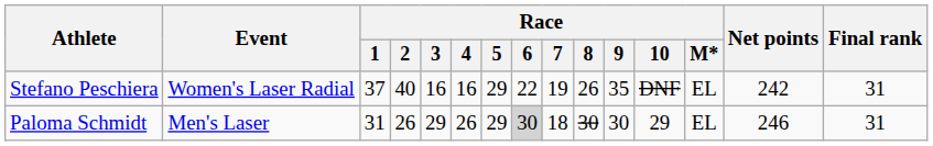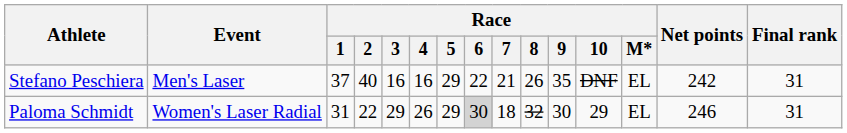 <table class="wikitable" style="font-size:90%">
 <tr>
 <th rowspan="2">Athlete</th>
 <th rowspan="2">Event</th>
 <th colspan="11">Race</th>
 <th rowspan="2">Net points</th>
 <th rowspan="2">Final rank</th>
 </tr>
 <tr style="font-size:95%">
 <th>1</th>
 <th>2</th>
 <th>3</th>
 <th>4</th>
 <th>5</th>
 <th>6</th>
 <th>7</th>
 <th>8</th>
 <th>9</th>
 <th>10</th>
 <th>M*</th>
 </tr>
 <tr align=center>
 <td align=left><a href='#'>Stefano Peschiera</a></td>
-<td align=left><a href='#'>Women's Laser Radial</a></td>
+<td align=left><a href='#'>Men's Laser</a></td>
 <td>37</td>
 <td>40</td>
 <td>16</td>
 <td>16</td>
 <td>29</td>
 <td>22</td>
-<td>19</td>
+<td>21</td>
 <td>26</td>
 <td>35</td>
 <td><s>DNF</s></td>
 <td>EL</td>
 <td>242</td>
 <td>31</td>
 </tr>
 <tr align=center>
 <td align=left><a href='#'>Paloma Schmidt</a></td>
-<td align=left><a href='#'>Men's Laser</a></td>
+<td align=left><a href='#'>Women's Laser Radial</a></td>
 <td>31</td>
-<td>26</td>
+<td>22</td>
 <td>29</td>
 <td>26</td>
 <td>29</td>
 <td style="background: lightgrey;">30</td>
 <td>18</td>
-<td><s>30</s></td>
+<td><s>32</s></td>
 <td>30</td>
 <td>29</td>
 <td>EL</td>
 <td>246</td>
 <td>31</td>
 </tr>
 </table>
